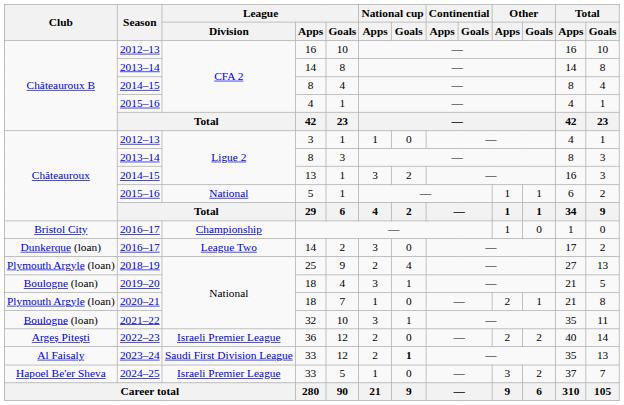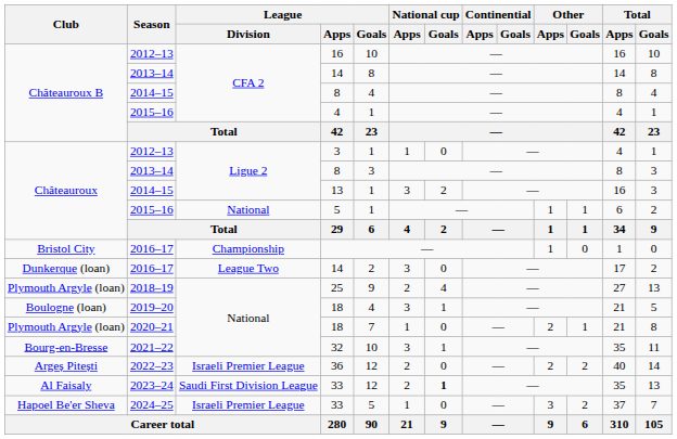 <table class="wikitable" style="text-align:center">
 <tr>
 <th rowspan="2">Club</th>
 <th rowspan="2">Season</th>
 <th colspan="3">League</th>
 <th colspan="2">National cup</th>
 <th colspan="2">Continential</th>
 <th colspan="2">Other</th>
 <th colspan="2">Total</th>
 </tr>
 <tr>
 <th>Division</th>
 <th>Apps</th>
 <th>Goals</th>
 <th>Apps</th>
 <th>Goals</th>
 <th>Apps</th>
 <th>Goals</th>
 <th>Apps</th>
 <th>Goals</th>
 <th>Apps</th>
 <th>Goals</th>
 </tr>
 <tr>
 <td rowspan="5"><a href='#'>Châteauroux B</a></td>
 <td><a href='#'>2012–13</a></td>
 <td rowspan="4"><a href='#'>CFA 2</a></td>
 <td>16</td>
 <td>10</td>
 <td colspan="6">—</td>
 <td>16</td>
 <td>10</td>
 </tr>
 <tr>
 <td><a href='#'>2013–14</a></td>
 <td>14</td>
 <td>8</td>
 <td colspan="6">—</td>
 <td>14</td>
 <td>8</td>
 </tr>
 <tr>
 <td><a href='#'>2014–15</a></td>
 <td>8</td>
 <td>4</td>
 <td colspan="6">—</td>
 <td>8</td>
 <td>4</td>
 </tr>
 <tr>
 <td><a href='#'>2015–16</a></td>
 <td>4</td>
 <td>1</td>
 <td colspan="6">—</td>
 <td>4</td>
 <td>1</td>
 </tr>
 <tr>
 <th colspan="2">Total</th>
 <th>42</th>
 <th>23</th>
 <th colspan="6">—</th>
 <th>42</th>
 <th>23</th>
 </tr>
 <tr>
 <td rowspan="5"><a href='#'>Châteauroux</a></td>
 <td><a href='#'>2012–13</a></td>
 <td rowspan="3"><a href='#'>Ligue 2</a></td>
 <td>3</td>
 <td>1</td>
 <td>1</td>
 <td>0</td>
 <td colspan="4">—</td>
 <td>4</td>
 <td>1</td>
 </tr>
 <tr>
 <td><a href='#'>2013–14</a></td>
 <td>8</td>
 <td>3</td>
 <td colspan="6">—</td>
 <td>8</td>
 <td>3</td>
 </tr>
 <tr>
 <td><a href='#'>2014–15</a></td>
 <td>13</td>
 <td>1</td>
 <td>3</td>
 <td>2</td>
 <td colspan="4">—</td>
 <td>16</td>
 <td>3</td>
 </tr>
 <tr>
 <td><a href='#'>2015–16</a></td>
 <td><a href='#'>National</a></td>
 <td>5</td>
 <td>1</td>
 <td colspan="4">—</td>
 <td>1</td>
 <td>1</td>
 <td>6</td>
 <td>2</td>
 </tr>
 <tr>
 <th colspan="2">Total</th>
 <th>29</th>
 <th>6</th>
 <th>4</th>
 <th>2</th>
 <th colspan="2">—</th>
 <th>1</th>
 <th>1</th>
 <th>34</th>
 <th>9</th>
 </tr>
 <tr>
 <td><a href='#'>Bristol City</a></td>
 <td><a href='#'>2016–17</a></td>
 <td><a href='#'>Championship</a></td>
 <td colspan="6">—</td>
 <td>1</td>
 <td>0</td>
 <td>1</td>
 <td>0</td>
 </tr>
 <tr>
 <td><a href='#'>Dunkerque</a> (loan)</td>
 <td><a href='#'>2016–17</a></td>
 <td><a href='#'>League Two</a></td>
 <td>14</td>
 <td>2</td>
 <td>3</td>
 <td>0</td>
 <td colspan="4">—</td>
 <td>17</td>
 <td>2</td>
 </tr>
 <tr>
 <td><a href='#'>Plymouth Argyle</a> (loan)</td>
 <td><a href='#'>2018–19</a></td>
 <td rowspan="4">National</td>
 <td>25</td>
 <td>9</td>
 <td>2</td>
 <td>4</td>
 <td colspan="4">—</td>
 <td>27</td>
 <td>13</td>
 </tr>
 <tr>
 <td><a href='#'>Boulogne</a> (loan)</td>
 <td><a href='#'>2019–20</a></td>
 <td>18</td>
 <td>4</td>
 <td>3</td>
 <td>1</td>
 <td colspan="4">—</td>
 <td>21</td>
 <td>5</td>
 </tr>
 <tr>
 <td><a href='#'>Plymouth Argyle</a> (loan)</td>
 <td><a href='#'>2020–21</a></td>
 <td>18</td>
 <td>7</td>
 <td>1</td>
 <td>0</td>
 <td colspan="2">—</td>
 <td>2</td>
 <td>1</td>
 <td>21</td>
 <td>8</td>
 </tr>
 <tr>
-<td><a href='#'>Boulogne</a> (loan)</td>
+<td><a href='#'>Bourg-en-Bresse</a></td>
 <td><a href='#'>2021–22</a></td>
 <td>32</td>
 <td>10</td>
 <td>3</td>
 <td>1</td>
 <td colspan="4">—</td>
 <td>35</td>
 <td>11</td>
 </tr>
 <tr>
 <td><a href='#'>Argeș Pitești</a></td>
 <td><a href='#'>2022–23</a></td>
 <td><a href='#'>Israeli Premier League</a></td>
 <td>36</td>
 <td>12</td>
 <td>2</td>
 <td>0</td>
 <td colspan="2">—</td>
 <td>2</td>
 <td>2</td>
 <td>40</td>
 <td>14</td>
 </tr>
 <tr>
 <td><a href='#'>Al Faisaly</a></td>
 <td><a href='#'>2023–24</a></td>
 <td><a href='#'>Saudi First Division League</a></td>
 <td>33</td>
 <td>12</td>
 <td>2</td>
 <td><strong>1</strong></td>
 <td colspan="4">—</td>
 <td>35</td>
 <td>13</td>
 </tr>
 <tr>
 <td><a href='#'>Hapoel Be'er Sheva</a></td>
 <td><a href='#'>2024–25</a></td>
 <td><a href='#'>Israeli Premier League</a></td>
 <td>33</td>
 <td>5</td>
 <td>1</td>
 <td>0</td>
 <td colspan="2">—</td>
 <td>3</td>
 <td>2</td>
 <td>37</td>
 <td>7</td>
 </tr>
 <tr>
 <th colspan="3">Career total</th>
 <th>280</th>
 <th>90</th>
 <th>21</th>
 <th>9</th>
 <th colspan="2">—</th>
 <th>9</th>
 <th>6</th>
 <th>310</th>
 <th>105</th>
 </tr>
 </table>
